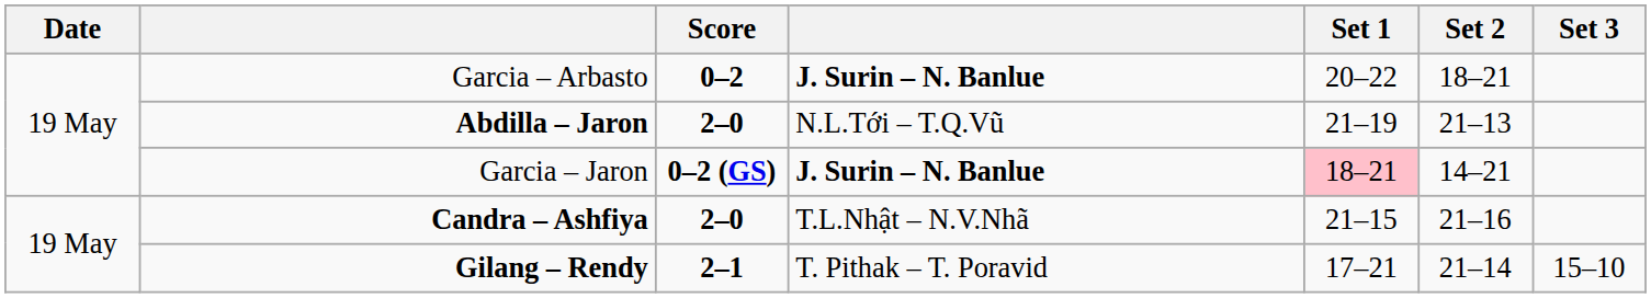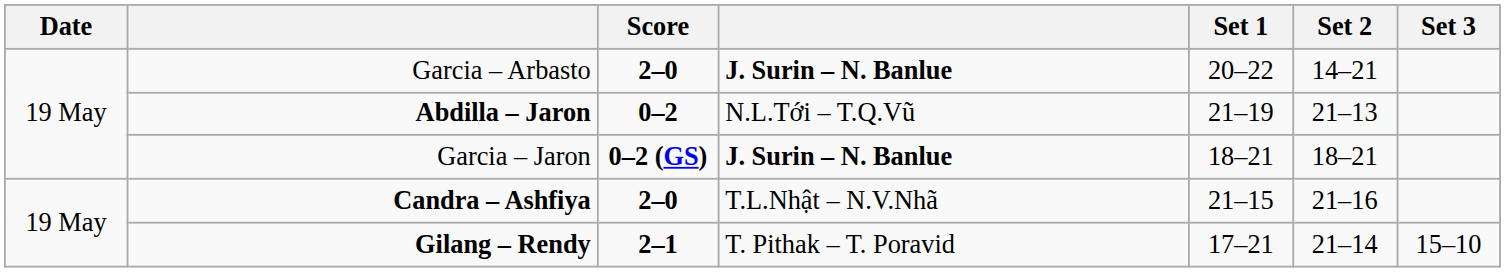 <table class="wikitable" style="text-align: center; font-size:90% ">
 <tr>
 <th width="60">Date</th>
 <th align="right" width="250"></th>
 <th width="60">Score</th>
 <th align="left" width="250"></th>
 <th width="50">Set 1</th>
 <th width="50">Set 2</th>
 <th width="50">Set 3</th>
 </tr>
 <tr>
 <td rowspan=3>19 May</td>
 <td align=right>Garcia – Arbasto </td>
-<td align=center><strong>0–2</strong></td>
+<td align=center><strong>2–0</strong></td>
 <td align=left><strong> J. Surin – N. Banlue</strong></td>
 <td>20–22</td>
-<td>18–21</td>
+<td>14–21</td>
 <td></td>
 </tr>
 <tr>
 <td align=right><strong>Abdilla – Jaron </strong></td>
-<td align=center><strong>2–0</strong></td>
+<td align=center><strong>0–2</strong></td>
 <td align=left> N.L.Tới – T.Q.Vũ</td>
 <td>21–19</td>
 <td>21–13</td>
 <td></td>
 </tr>
 <tr>
 <td align=right>Garcia – Jaron </td>
 <td align=center><strong>0–2 (<a href='#'>GS</a>)</strong></td>
 <td align=left><strong> J. Surin – N. Banlue</strong></td>
-<td style="background: pink;">18–21</td>
-<td>14–21</td>
+<td>18–21</td>
+<td>18–21</td>
 <td></td>
 </tr>
 <tr>
 <td rowspan=2>19 May</td>
 <td align=right><strong>Candra – Ashfiya  </strong></td>
 <td align=center><strong>2–0</strong></td>
 <td align=left> T.L.Nhật – N.V.Nhã</td>
 <td>21–15</td>
 <td>21–16</td>
 <td></td>
 </tr>
 <tr>
 <td align=right><strong>Gilang – Rendy  </strong></td>
 <td align=center><strong>2–1</strong></td>
 <td align=left> T. Pithak – T. Poravid</td>
 <td>17–21</td>
 <td>21–14</td>
 <td>15–10</td>
 </tr>
 </table>
